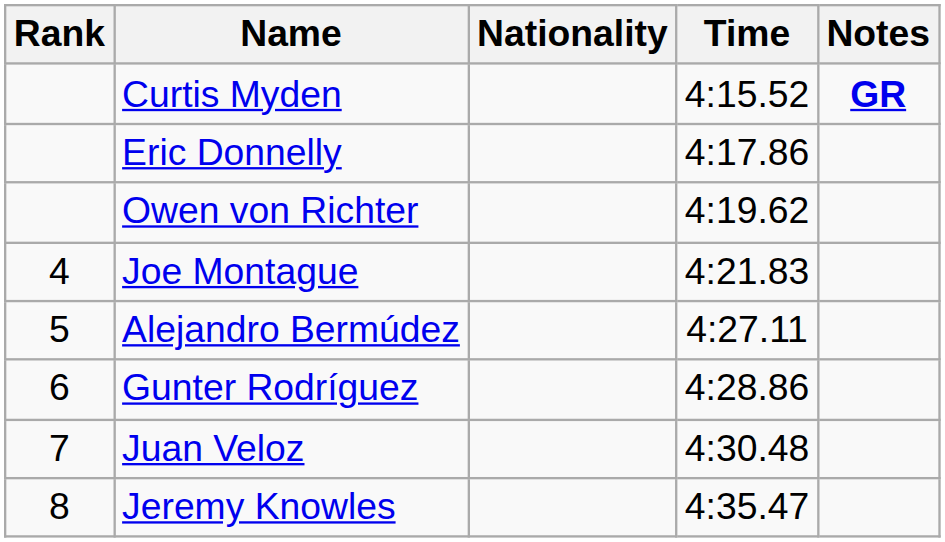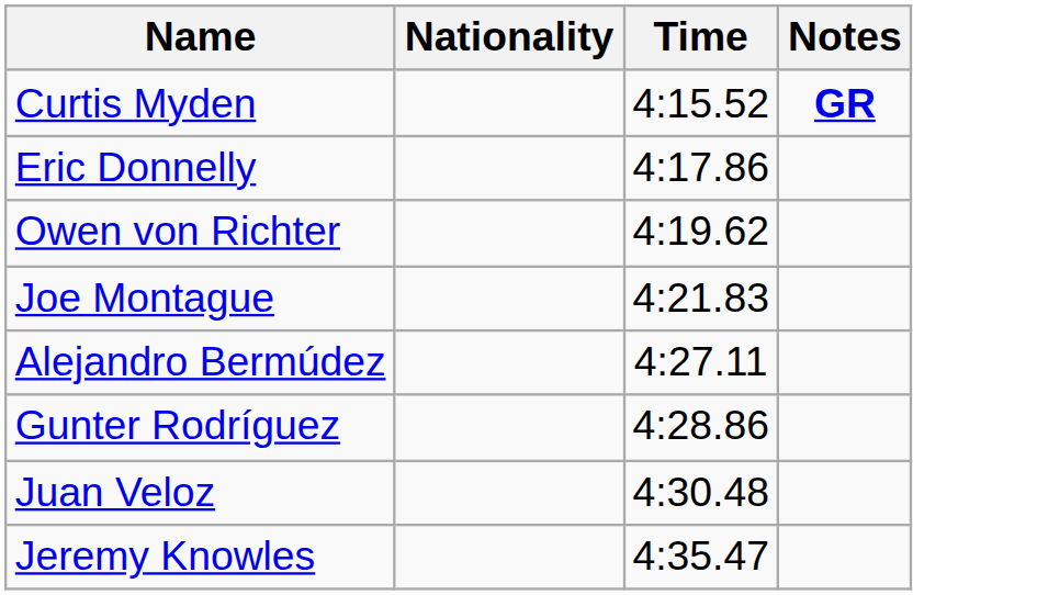 <table class="wikitable sortable" style="text-align:center">
 <tr>
-<th>Rank</th>
 <th>Name</th>
 <th>Nationality</th>
 <th>Time</th>
 <th>Notes</th>
 </tr>
 <tr>
-<td></td>
 <td align=left><a href='#'>Curtis Myden</a></td>
 <td align=left></td>
 <td>4:15.52</td>
 <td><strong><a href='#'>GR</a></strong></td>
 </tr>
 <tr>
-<td></td>
 <td align=left><a href='#'>Eric Donnelly</a></td>
 <td align=left></td>
 <td>4:17.86</td>
 <td></td>
 </tr>
 <tr>
-<td></td>
 <td align=left><a href='#'>Owen von Richter</a></td>
 <td align=left></td>
 <td>4:19.62</td>
 <td></td>
 </tr>
 <tr>
-<td>4</td>
 <td align=left><a href='#'>Joe Montague</a></td>
 <td align=left></td>
 <td>4:21.83</td>
 <td></td>
 </tr>
 <tr>
-<td>5</td>
 <td align=left><a href='#'>Alejandro Bermúdez</a></td>
 <td align=left></td>
 <td>4:27.11</td>
 <td></td>
 </tr>
 <tr>
-<td>6</td>
 <td align=left><a href='#'>Gunter Rodríguez</a></td>
 <td align=left></td>
 <td>4:28.86</td>
 <td></td>
 </tr>
 <tr>
-<td>7</td>
 <td align=left><a href='#'>Juan Veloz</a></td>
 <td align=left></td>
 <td>4:30.48</td>
 <td></td>
 </tr>
 <tr>
-<td>8</td>
 <td align=left><a href='#'>Jeremy Knowles</a></td>
 <td align=left></td>
 <td>4:35.47</td>
 <td></td>
 </tr>
 </table>
